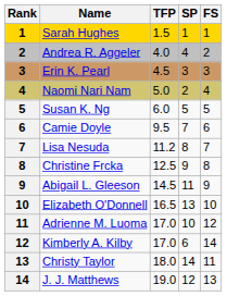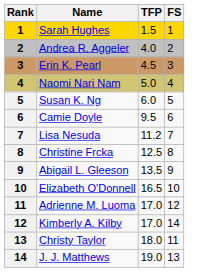 <table class="wikitable sortable">
 <tr>
 <th>Rank</th>
 <th>Name</th>
 <th>TFP</th>
-<th>SP</th>
 <th>FS</th>
 </tr>
 <tr bgcolor="gold">
 <td align="center"><strong>1</strong></td>
 <td><a href='#'>Sarah Hughes</a></td>
 <td>1.5</td>
 <td>1</td>
-<td>1</td>
 </tr>
 <tr bgcolor="silver">
 <td align="center"><strong>2</strong></td>
 <td><a href='#'>Andrea R. Aggeler</a></td>
 <td>4.0</td>
-<td>4</td>
 <td>2</td>
 </tr>
 <tr bgcolor="cc9966">
 <td align="center"><strong>3</strong></td>
 <td><a href='#'>Erin K. Pearl</a></td>
 <td>4.5</td>
 <td>3</td>
-<td>3</td>
 </tr>
 <tr bgcolor="#d1c571">
 <td align="center"><strong>4</strong></td>
 <td><a href='#'>Naomi Nari Nam</a></td>
 <td>5.0</td>
-<td>2</td>
 <td>4</td>
 </tr>
 <tr>
 <th>5</th>
 <td><a href='#'>Susan K. Ng</a></td>
 <td>6.0</td>
 <td>5</td>
-<td>5</td>
 </tr>
 <tr>
 <th>6</th>
 <td><a href='#'>Camie Doyle</a></td>
 <td>9.5</td>
-<td>7</td>
 <td>6</td>
 </tr>
 <tr>
 <th>7</th>
 <td><a href='#'>Lisa Nesuda</a></td>
 <td>11.2</td>
-<td>8</td>
 <td>7</td>
 </tr>
 <tr>
 <th>8</th>
 <td><a href='#'>Christine Frcka</a></td>
 <td>12.5</td>
-<td>9</td>
 <td>8</td>
 </tr>
 <tr>
 <th>9</th>
 <td><a href='#'>Abigail L. Gleeson</a></td>
-<td>14.5</td>
-<td>11</td>
+<td>13.5</td>
 <td>9</td>
 </tr>
 <tr>
 <th>10</th>
 <td><a href='#'>Elizabeth O'Donnell</a></td>
 <td>16.5</td>
-<td>13</td>
 <td>10</td>
 </tr>
 <tr>
 <th>11</th>
 <td><a href='#'>Adrienne M. Luoma</a></td>
 <td>17.0</td>
-<td>10</td>
 <td>12</td>
 </tr>
 <tr>
 <th>12</th>
 <td><a href='#'>Kimberly A. Kilby</a></td>
 <td>17.0</td>
-<td>6</td>
 <td>14</td>
 </tr>
 <tr>
 <th>13</th>
 <td><a href='#'>Christy Taylor</a></td>
 <td>18.0</td>
-<td>14</td>
 <td>11</td>
 </tr>
 <tr>
 <th>14</th>
 <td><a href='#'>J. J. Matthews</a></td>
 <td>19.0</td>
-<td>12</td>
 <td>13</td>
 </tr>
 </table>
